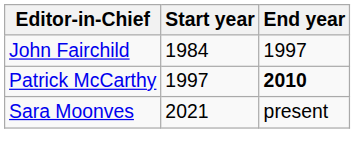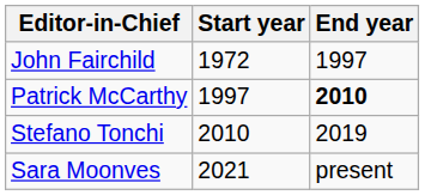 <table class="wikitable">
 <tr>
 <th>Editor-in-Chief</th>
 <th>Start year</th>
 <th>End year</th>
 </tr>
 <tr>
 <td><a href='#'>John Fairchild</a></td>
-<td>1984</td>
+<td>1972</td>
 <td>1997</td>
 </tr>
 <tr>
 <td><a href='#'>Patrick McCarthy</a></td>
 <td>1997</td>
 <td><strong>2010</strong></td>
 </tr>
 <tr>
+<td><a href='#'>Stefano Tonchi</a></td>
+<td>2010</td>
+<td>2019</td>
+</tr>
+<tr>
 <td><a href='#'>Sara Moonves</a></td>
 <td>2021</td>
 <td>present</td>
 </tr>
 </table>
